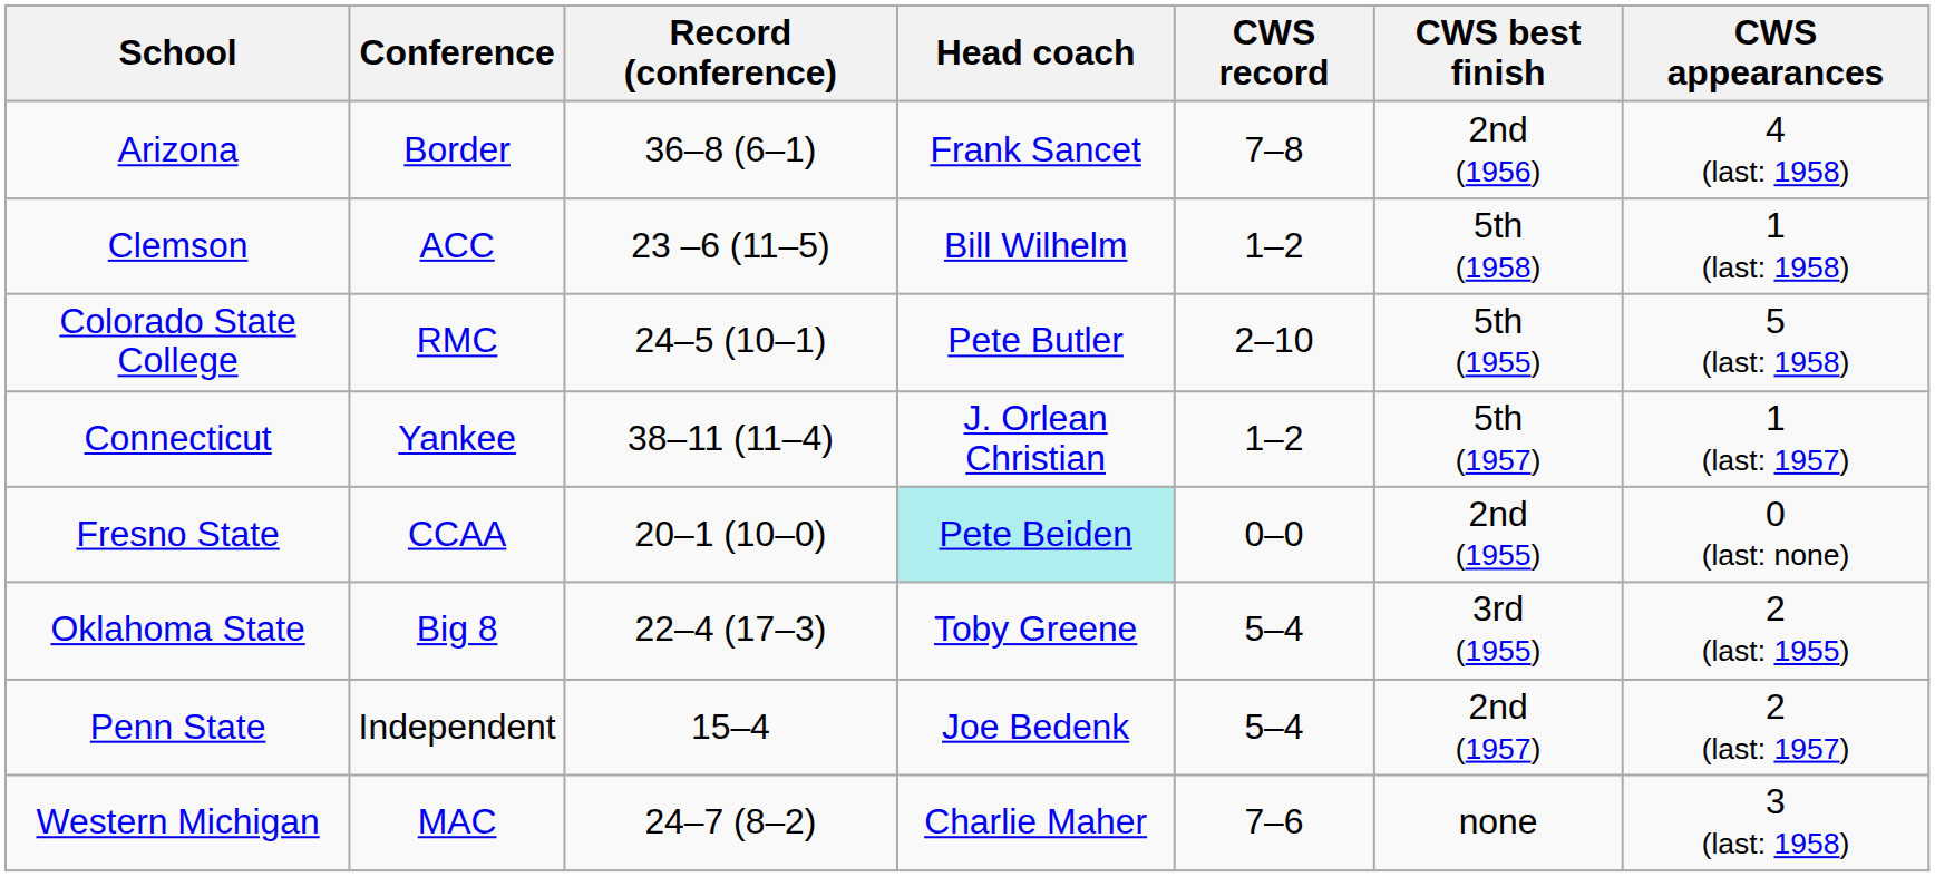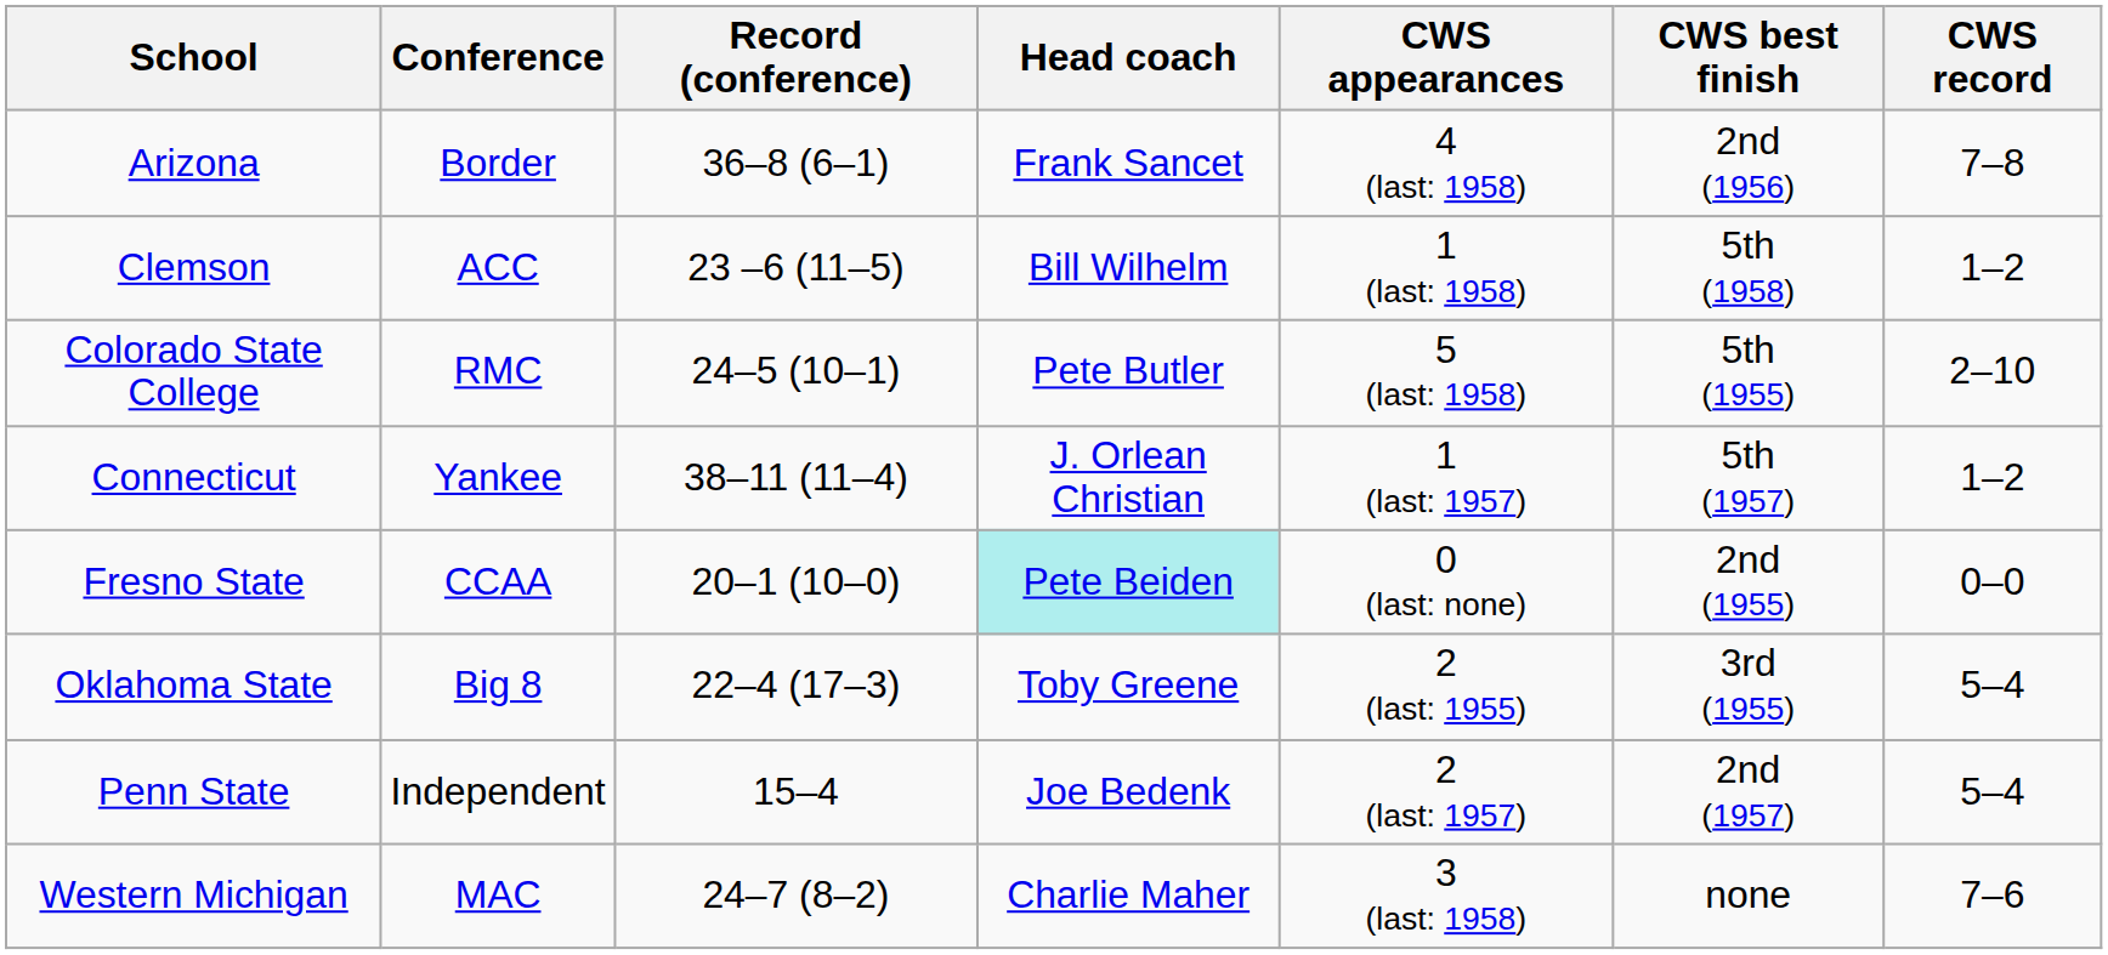 <table class="wikitable" style="text-align:center">
 <tr>
 <th>School</th>
 <th>Conference</th>
 <th>Record (conference)</th>
 <th>Head coach</th>
+<th>CWS appearances</th>
+<th>CWS best finish</th>
 <th>CWS record</th>
-<th>CWS best finish</th>
-<th>CWS appearances</th>
 </tr>
 <tr>
 <td><a href='#'>Arizona</a></td>
 <td><a href='#'>Border</a></td>
 <td>36–8 (6–1)</td>
 <td><a href='#'>Frank Sancet</a></td>
+<td>4<br><small>(last: <a href='#'>1958</a>)</small></td>
+<td>2nd<br><small>(<a href='#'>1956</a>)</small></td>
 <td>7–8</td>
-<td>2nd<br><small>(<a href='#'>1956</a>)</small></td>
-<td>4<br><small>(last: <a href='#'>1958</a>)</small></td>
 </tr>
 <tr>
 <td><a href='#'>Clemson</a></td>
 <td><a href='#'>ACC</a></td>
 <td>23 –6 (11–5)</td>
 <td><a href='#'>Bill Wilhelm</a></td>
+<td>1<br><small>(last: <a href='#'>1958</a>)</small></td>
+<td>5th<br><small>(<a href='#'>1958</a>)</small></td>
 <td>1–2</td>
-<td>5th<br><small>(<a href='#'>1958</a>)</small></td>
-<td>1<br><small>(last: <a href='#'>1958</a>)</small></td>
 </tr>
 <tr>
 <td><a href='#'>Colorado State College</a></td>
 <td><a href='#'>RMC</a></td>
 <td>24–5 (10–1)</td>
 <td><a href='#'>Pete Butler</a></td>
+<td>5<br><small>(last: <a href='#'>1958</a>)</small></td>
+<td>5th<br><small>(<a href='#'>1955</a>)</small></td>
 <td>2–10</td>
-<td>5th<br><small>(<a href='#'>1955</a>)</small></td>
-<td>5<br><small>(last: <a href='#'>1958</a>)</small></td>
 </tr>
 <tr>
 <td><a href='#'>Connecticut</a></td>
 <td><a href='#'>Yankee</a></td>
 <td>38–11 (11–4)</td>
 <td><a href='#'>J. Orlean Christian</a></td>
+<td>1<br><small>(last: <a href='#'>1957</a>)</small></td>
+<td>5th<br><small>(<a href='#'>1957</a>)</small></td>
 <td>1–2</td>
-<td>5th<br><small>(<a href='#'>1957</a>)</small></td>
-<td>1<br><small>(last: <a href='#'>1957</a>)</small></td>
 </tr>
 <tr>
 <td><a href='#'>Fresno State</a></td>
 <td><a href='#'>CCAA</a></td>
 <td>20–1 (10–0)</td>
 <td style="background: paleturquoise;"><a href='#'>Pete Beiden</a></td>
+<td>0<br><small>(last: none)</small></td>
+<td>2nd<br><small>(<a href='#'>1955</a>)</small></td>
 <td>0–0</td>
-<td>2nd<br><small>(<a href='#'>1955</a>)</small></td>
-<td>0<br><small>(last: none)</small></td>
 </tr>
 <tr>
 <td><a href='#'>Oklahoma State</a></td>
 <td><a href='#'>Big 8</a></td>
 <td>22–4 (17–3)</td>
 <td><a href='#'>Toby Greene</a></td>
+<td>2<br><small>(last: <a href='#'>1955</a>)</small></td>
+<td>3rd<br><small>(<a href='#'>1955</a>)</small></td>
 <td>5–4</td>
-<td>3rd<br><small>(<a href='#'>1955</a>)</small></td>
-<td>2<br><small>(last: <a href='#'>1955</a>)</small></td>
 </tr>
 <tr>
 <td><a href='#'>Penn State</a></td>
 <td>Independent</td>
 <td>15–4</td>
 <td><a href='#'>Joe Bedenk</a></td>
+<td>2<br><small>(last: <a href='#'>1957</a>)</small></td>
+<td>2nd<br><small>(<a href='#'>1957</a>)</small></td>
 <td>5–4</td>
-<td>2nd<br><small>(<a href='#'>1957</a>)</small></td>
-<td>2<br><small>(last: <a href='#'>1957</a>)</small></td>
 </tr>
 <tr>
 <td><a href='#'>Western Michigan</a></td>
 <td><a href='#'>MAC</a></td>
 <td>24–7 (8–2)</td>
 <td><a href='#'>Charlie Maher</a></td>
+<td>3<br><small>(last: <a href='#'>1958</a>)</small></td>
+<td>none</td>
 <td>7–6</td>
-<td>none</td>
-<td>3<br><small>(last: <a href='#'>1958</a>)</small></td>
 </tr>
 </table>
